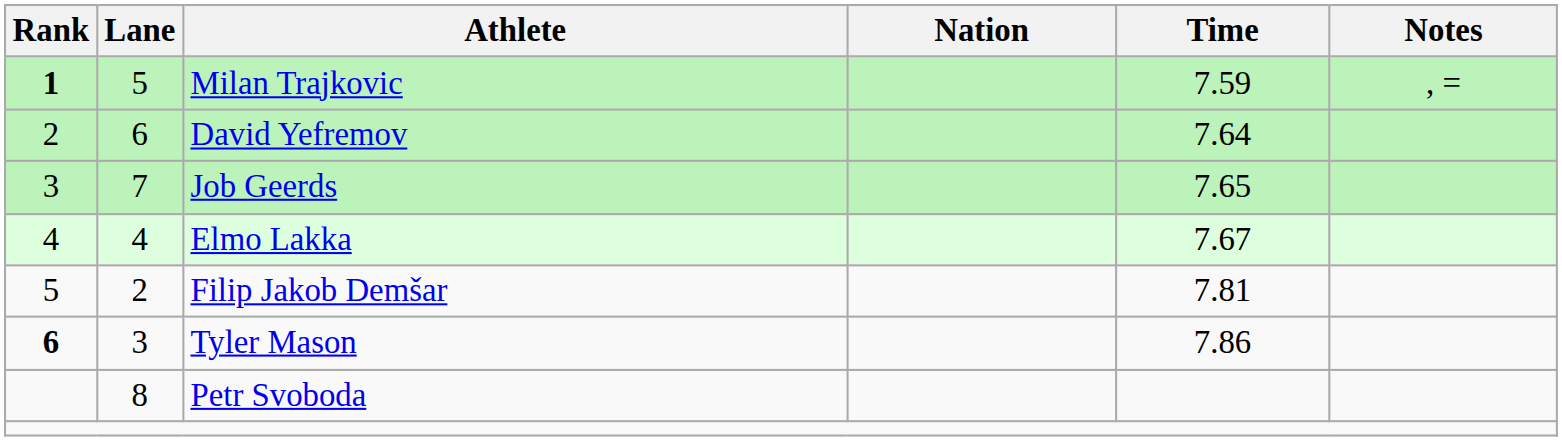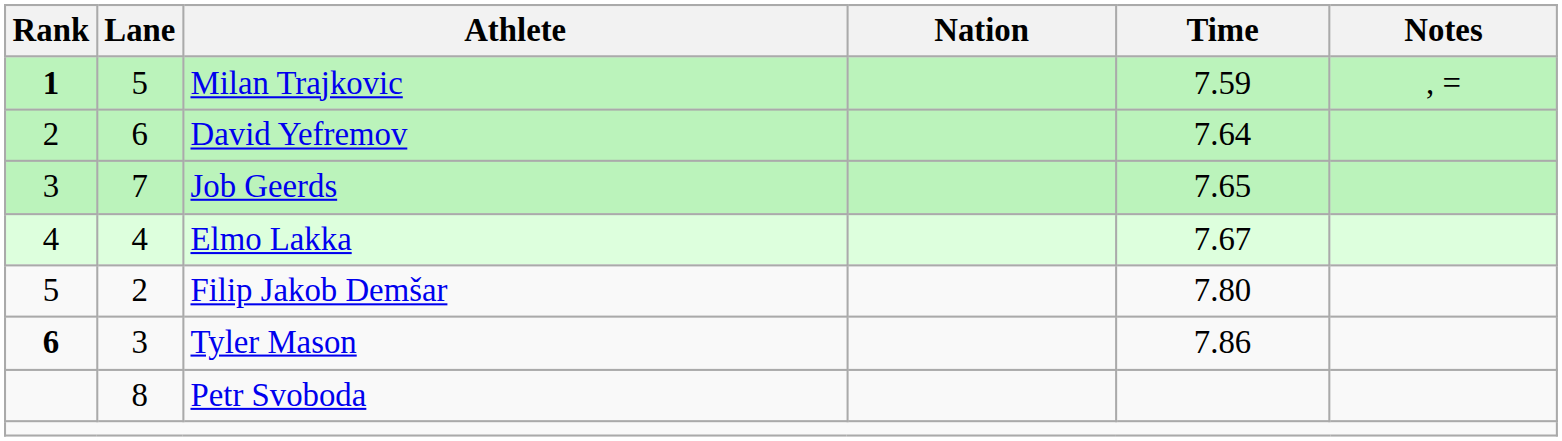 <table class="wikitable sortable" style="text-align:center;width: 60%;">
 <tr>
 <th scope="col" style="width: 10px;">Rank</th>
 <th scope="col" style="width: 10px;">Lane</th>
 <th scope="col">Athlete</th>
 <th scope="col">Nation</th>
 <th scope="col">Time</th>
 <th scope="col">Notes</th>
 </tr>
 <tr bgcolor=bbf3bb>
 <td><strong>1</strong></td>
 <td>5</td>
 <td align=left><a href='#'>Milan Trajkovic</a></td>
 <td align=left></td>
 <td>7.59</td>
 <td>, =</td>
 </tr>
 <tr bgcolor=bbf3bb>
 <td>2</td>
 <td>6</td>
 <td align=left><a href='#'>David Yefremov</a></td>
 <td align=left></td>
 <td>7.64</td>
 <td></td>
 </tr>
 <tr bgcolor=bbf3bb>
 <td>3</td>
 <td>7</td>
 <td align=left><a href='#'>Job Geerds</a></td>
 <td align=left></td>
 <td>7.65</td>
 <td></td>
 </tr>
 <tr bgcolor=ddffdd>
 <td>4</td>
 <td>4</td>
 <td align=left><a href='#'>Elmo Lakka</a></td>
 <td align=left></td>
 <td>7.67</td>
 <td></td>
 </tr>
 <tr>
 <td>5</td>
 <td>2</td>
 <td align=left><a href='#'>Filip Jakob Demšar</a></td>
 <td align=left></td>
-<td>7.81</td>
+<td>7.80</td>
 <td></td>
 </tr>
 <tr>
 <td><strong>6</strong></td>
 <td>3</td>
 <td align=left><a href='#'>Tyler Mason</a></td>
 <td align=left></td>
 <td>7.86</td>
 <td></td>
 </tr>
 <tr>
 <td></td>
 <td>8</td>
 <td align=left><a href='#'>Petr Svoboda</a></td>
 <td align=left></td>
 <td></td>
 <td></td>
 </tr>
 <tr class="sortbottom">
 <td colspan="6"></td>
 </tr>
 </table>
